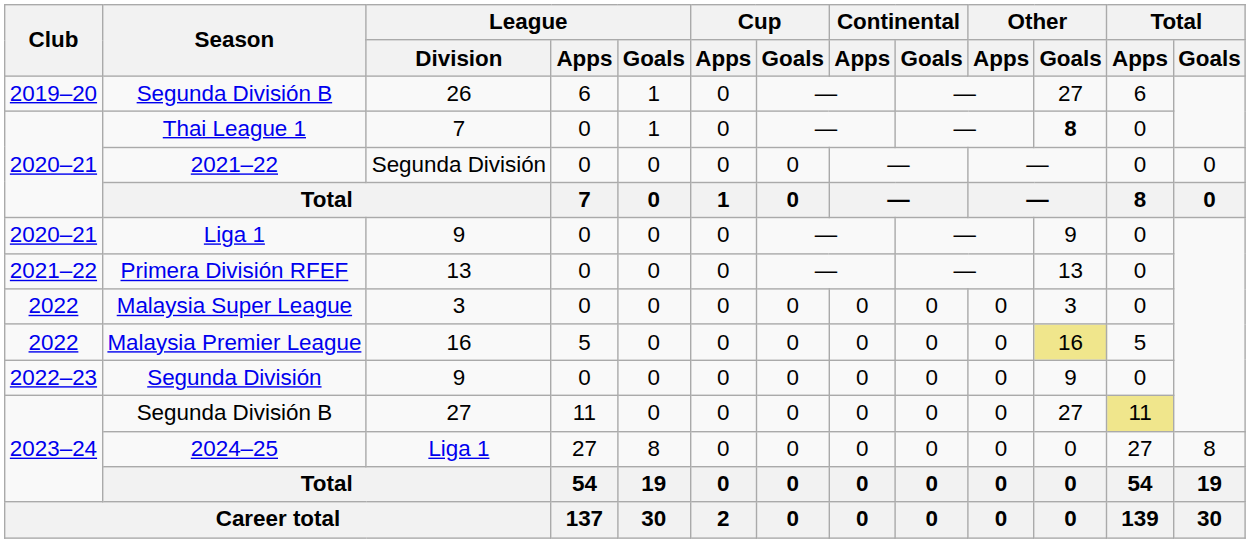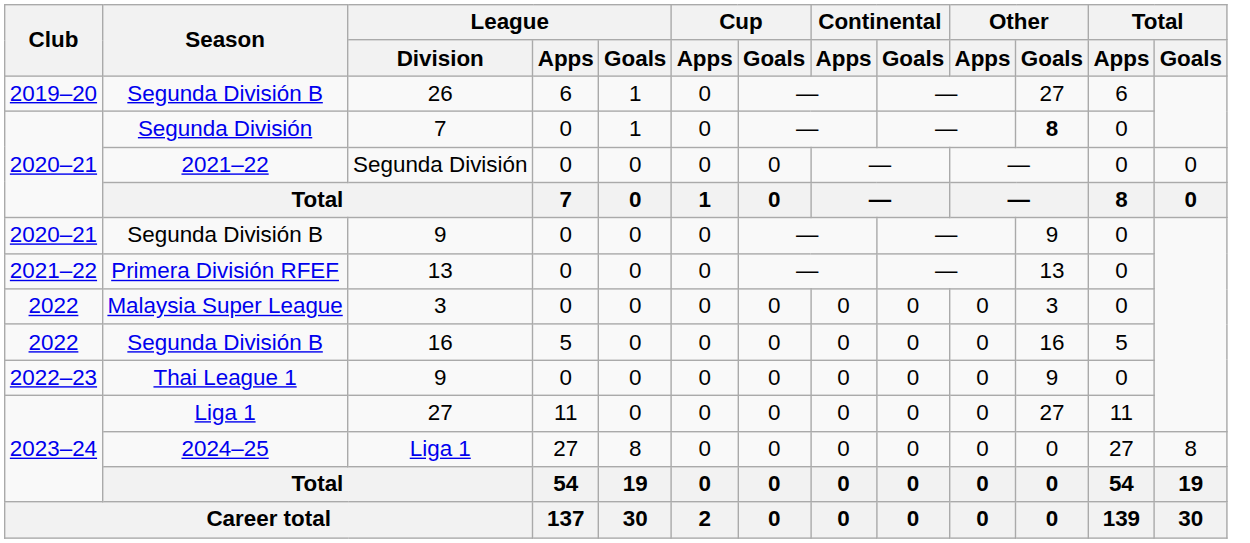 <table class="wikitable" style="text-align: center;">
 <tr>
 <th rowspan="2">Club</th>
 <th rowspan="2">Season</th>
 <th colspan="3">League</th>
 <th colspan="2">Cup</th>
 <th colspan="2">Continental</th>
 <th colspan="2">Other</th>
 <th colspan="2">Total</th>
 </tr>
 <tr>
 <th>Division</th>
 <th>Apps</th>
 <th>Goals</th>
 <th>Apps</th>
 <th>Goals</th>
 <th>Apps</th>
 <th>Goals</th>
 <th>Apps</th>
 <th>Goals</th>
 <th>Apps</th>
 <th>Goals</th>
 </tr>
 <tr>
 <td "valign="center><a href='#'>Andorra</a></td>
 <td><a href='#'>2019–20</a></td>
 <td><a href='#'>Segunda División B</a></td>
 <td>26</td>
 <td>6</td>
 <td>1</td>
 <td>0</td>
 <td colspan="2">—</td>
 <td colspan="2">—</td>
 <td>27</td>
 <td>6</td>
 </tr>
 <tr>
 <td rowspan="3" "valign="center><a href='#'>Ponferradina</a></td>
 <td><a href='#'>2020–21</a></td>
-<td><a href='#'>Thai League 1</a></td>
+<td><a href='#'>Segunda División</a></td>
 <td>7</td>
 <td>0</td>
 <td>1</td>
 <td>0</td>
 <td colspan="2">—</td>
 <td colspan="2">—</td>
 <td><strong>8</strong></td>
 <td>0</td>
 </tr>
 <tr>
 <td><a href='#'>2021–22</a></td>
 <td>Segunda División</td>
 <td>0</td>
 <td>0</td>
 <td>0</td>
 <td>0</td>
 <td colspan="2">—</td>
 <td colspan="2">—</td>
 <td>0</td>
 <td>0</td>
 </tr>
 <tr>
 <th colspan="2">Total</th>
 <th>7</th>
 <th>0</th>
 <th>1</th>
 <th>0</th>
 <th colspan="2">—</th>
 <th colspan="2">—</th>
 <th>8</th>
 <th>0</th>
 </tr>
 <tr>
 <td "valign="center><a href='#'>Córdoba</a> (loan)</td>
 <td><a href='#'>2020–21</a></td>
-<td><a href='#'>Liga 1</a></td>
+<td>Segunda División B</td>
 <td>9</td>
 <td>0</td>
 <td>0</td>
 <td>0</td>
 <td colspan="2">—</td>
 <td colspan="2">—</td>
 <td>9</td>
 <td>0</td>
 </tr>
 <tr>
 <td "valign="center><a href='#'>Costa Brava</a> (loan)</td>
 <td><a href='#'>2021–22</a></td>
 <td><a href='#'>Primera División RFEF</a></td>
 <td>13</td>
 <td>0</td>
 <td>0</td>
 <td>0</td>
 <td colspan="2">—</td>
 <td colspan="2">—</td>
 <td>13</td>
 <td>0</td>
 </tr>
 <tr>
 <td "valign="center><a href='#'>Johor Darul Ta'zim</a></td>
 <td><a href='#'>2022</a></td>
 <td><a href='#'>Malaysia Super League</a></td>
 <td>3</td>
 <td>0</td>
 <td>0</td>
 <td>0</td>
 <td>0</td>
 <td>0</td>
 <td>0</td>
 <td>0</td>
 <td>3</td>
 <td>0</td>
 </tr>
 <tr>
 <td "valign="center><a href='#'>Johor Darul Ta'zim II</a></td>
 <td><a href='#'>2022</a></td>
-<td><a href='#'>Malaysia Premier League</a></td>
+<td><a href='#'>Segunda División B</a></td>
 <td>16</td>
 <td>5</td>
 <td>0</td>
 <td>0</td>
 <td>0</td>
 <td>0</td>
 <td>0</td>
 <td>0</td>
-<td style="background: khaki;">16</td>
+<td>16</td>
 <td>5</td>
 </tr>
 <tr>
 <td "valign="center><a href='#'>Ratchaburi</a> (loan)</td>
 <td><a href='#'>2022–23</a></td>
-<td><a href='#'>Segunda División</a></td>
+<td><a href='#'>Thai League 1</a></td>
 <td>9</td>
 <td>0</td>
 <td>0</td>
 <td>0</td>
 <td>0</td>
 <td>0</td>
 <td>0</td>
 <td>0</td>
 <td>9</td>
 <td>0</td>
 </tr>
 <tr>
 <td rowspan="3" "valign="center><a href='#'>Persis Solo</a></td>
 <td><a href='#'>2023–24</a></td>
-<td>Segunda División B</td>
+<td><a href='#'>Liga 1</a></td>
 <td>27</td>
 <td>11</td>
 <td>0</td>
 <td>0</td>
 <td>0</td>
 <td>0</td>
 <td>0</td>
 <td>0</td>
 <td>27</td>
-<td style="background: khaki;">11</td>
+<td>11</td>
 </tr>
 <tr>
 <td><a href='#'>2024–25</a></td>
 <td><a href='#'>Liga 1</a></td>
 <td>27</td>
 <td>8</td>
 <td>0</td>
 <td>0</td>
 <td>0</td>
 <td>0</td>
 <td>0</td>
 <td>0</td>
 <td>27</td>
 <td>8</td>
 </tr>
 <tr>
 <th colspan="2">Total</th>
 <th>54</th>
 <th>19</th>
 <th>0</th>
 <th>0</th>
 <th>0</th>
 <th>0</th>
 <th>0</th>
 <th>0</th>
 <th>54</th>
 <th>19</th>
 </tr>
 <tr>
 <th colspan="3"><strong>Career total</strong></th>
 <th>137</th>
 <th>30</th>
 <th>2</th>
 <th>0</th>
 <th>0</th>
 <th>0</th>
 <th>0</th>
 <th>0</th>
 <th>139</th>
 <th>30</th>
 </tr>
 </table>
